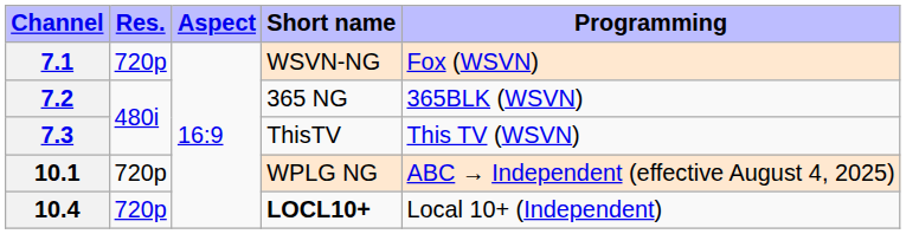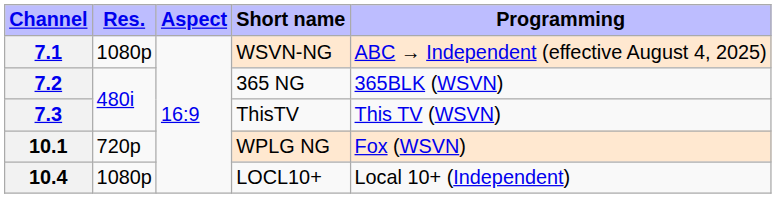 <table class="wikitable">
 <tr>
 <th style="background-color: #bdbdff" scope="col"><a href='#'>Channel</a></th>
 <th style="background-color: #bdbdff" scope="col"><a href='#'>Res.</a></th>
 <th style="background-color: #bdbdff" scope="col"><a href='#'>Aspect</a></th>
 <th style="background-color: #bdbdff" scope="col">Short name</th>
 <th style="background-color: #bdbdff" scope="col">Programming</th>
 </tr>
 <tr>
 <th scope="row"><a href='#'>7.1</a></th>
-<td><a href='#'>720p</a></td>
+<td>1080p</td>
 <td rowspan="5"><a href='#'>16:9</a></td>
 <td style="background-color:#ffe8d0">WSVN-NG</td>
-<td style="background-color:#ffe8d0"><a href='#'>Fox</a> (<a href='#'>WSVN</a>) </td>
+<td style="background-color:#ffe8d0"><a href='#'>ABC</a> → <a href='#'>Independent</a> (effective August 4, 2025) </td>
 </tr>
 <tr>
 <th scope="row"><a href='#'>7.2</a></th>
 <td rowspan="2"><a href='#'>480i</a></td>
 <td>365 NG</td>
 <td><a href='#'>365BLK</a> (<a href='#'>WSVN</a>)</td>
 </tr>
 <tr>
 <th scope="row"><a href='#'>7.3</a></th>
 <td>ThisTV</td>
 <td><a href='#'>This TV</a> (<a href='#'>WSVN</a>)</td>
 </tr>
 <tr>
 <th scope="row">10.1</th>
 <td>720p</td>
 <td style="background-color:#ffe8d0">WPLG NG</td>
-<td style="background-color:#ffe8d0"><a href='#'>ABC</a> → <a href='#'>Independent</a> (effective August 4, 2025) </td>
+<td style="background-color:#ffe8d0"><a href='#'>Fox</a> (<a href='#'>WSVN</a>) </td>
 </tr>
 <tr>
 <th scope="row">10.4</th>
-<td><a href='#'>720p</a></td>
-<td><strong>LOCL10+</strong></td>
+<td>1080p</td>
+<td>LOCL10+</td>
 <td>Local 10+ (<a href='#'>Independent</a>)</td>
 </tr>
 </table>
